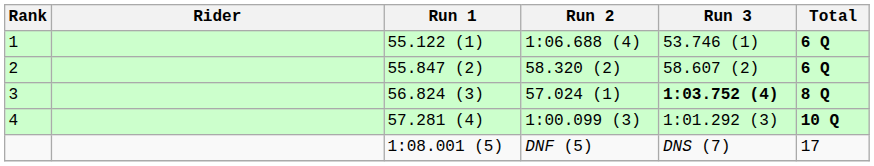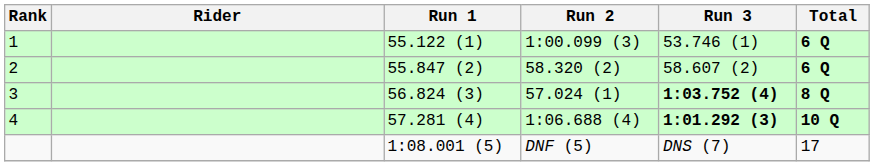 <table class="wikitable" style="font-size:95%" style="text-align:center">
 <tr>
 <th>Rank</th>
 <th width=250>Rider</th>
 <th width=100>Run 1</th>
 <th width=100>Run 2</th>
 <th width=100>Run 3</th>
 <th width=50>Total</th>
 </tr>
 <tr bgcolor=ccffcc>
 <td>1</td>
 <td align=left></td>
 <td>55.122 (1)</td>
-<td>1:06.688 (4)</td>
+<td>1:00.099 (3)</td>
 <td>53.746 (1)</td>
 <td><strong>6 Q</strong></td>
 </tr>
 <tr bgcolor=ccffcc>
 <td>2</td>
 <td align=left></td>
 <td>55.847 (2)</td>
 <td>58.320 (2)</td>
 <td>58.607 (2)</td>
 <td><strong>6 Q</strong></td>
 </tr>
 <tr bgcolor=ccffcc>
 <td>3</td>
 <td align=left></td>
 <td>56.824 (3)</td>
 <td>57.024 (1)</td>
 <td><strong>1:03.752 (4)</strong></td>
 <td><strong>8 Q</strong></td>
 </tr>
 <tr bgcolor=ccffcc>
 <td>4</td>
 <td align=left></td>
 <td>57.281 (4)</td>
-<td>1:00.099 (3)</td>
-<td>1:01.292 (3)</td>
+<td>1:06.688 (4)</td>
+<td><strong>1:01.292 (3)</strong></td>
 <td><strong>10 Q</strong></td>
 </tr>
 <tr>
 <td></td>
 <td align=left></td>
 <td>1:08.001 (5)</td>
 <td><em>DNF</em> (5)</td>
 <td><em>DNS</em> (7)</td>
 <td>17</td>
 </tr>
 <tr>
 </tr>
 </table>
